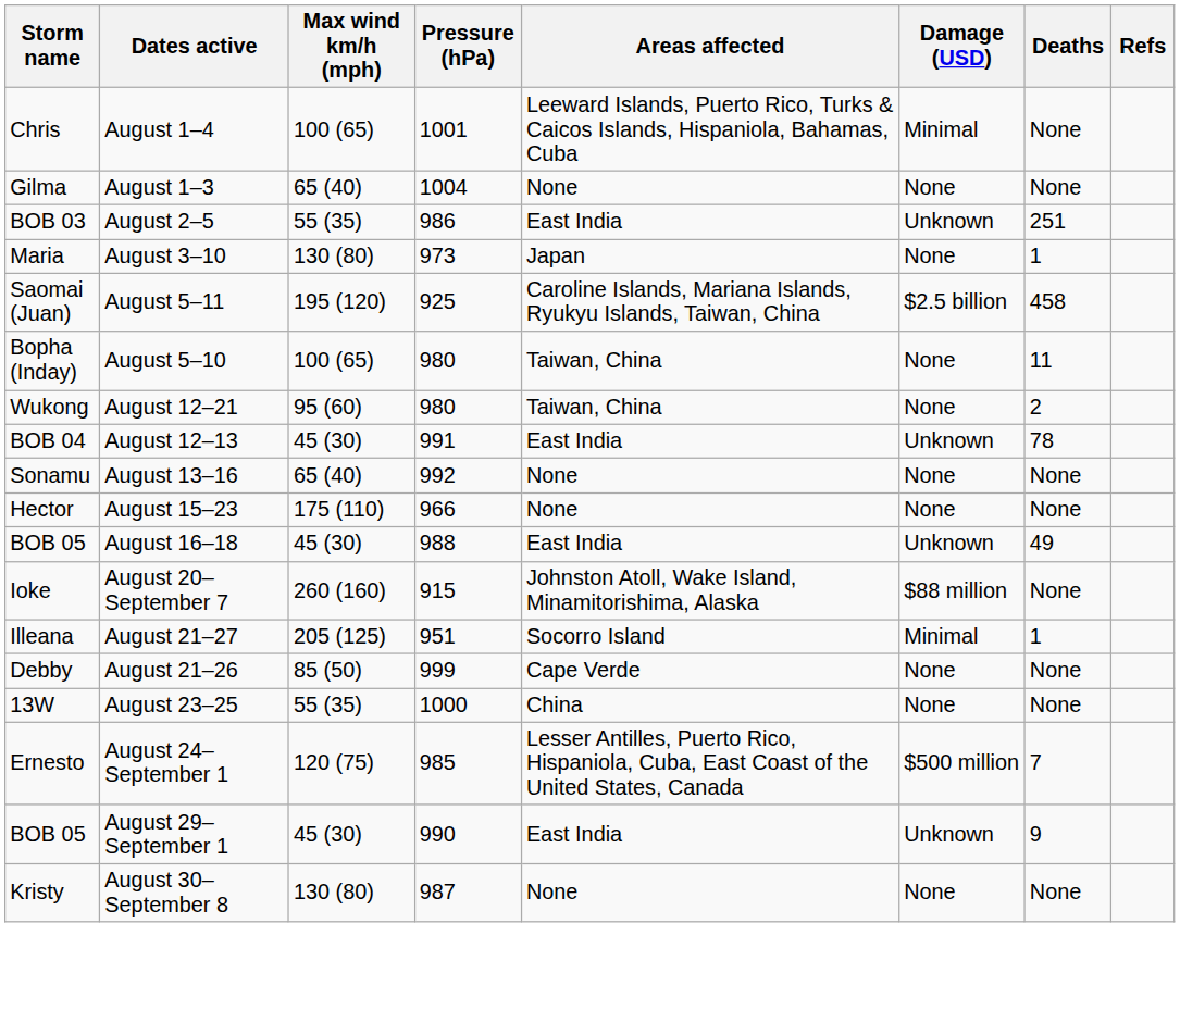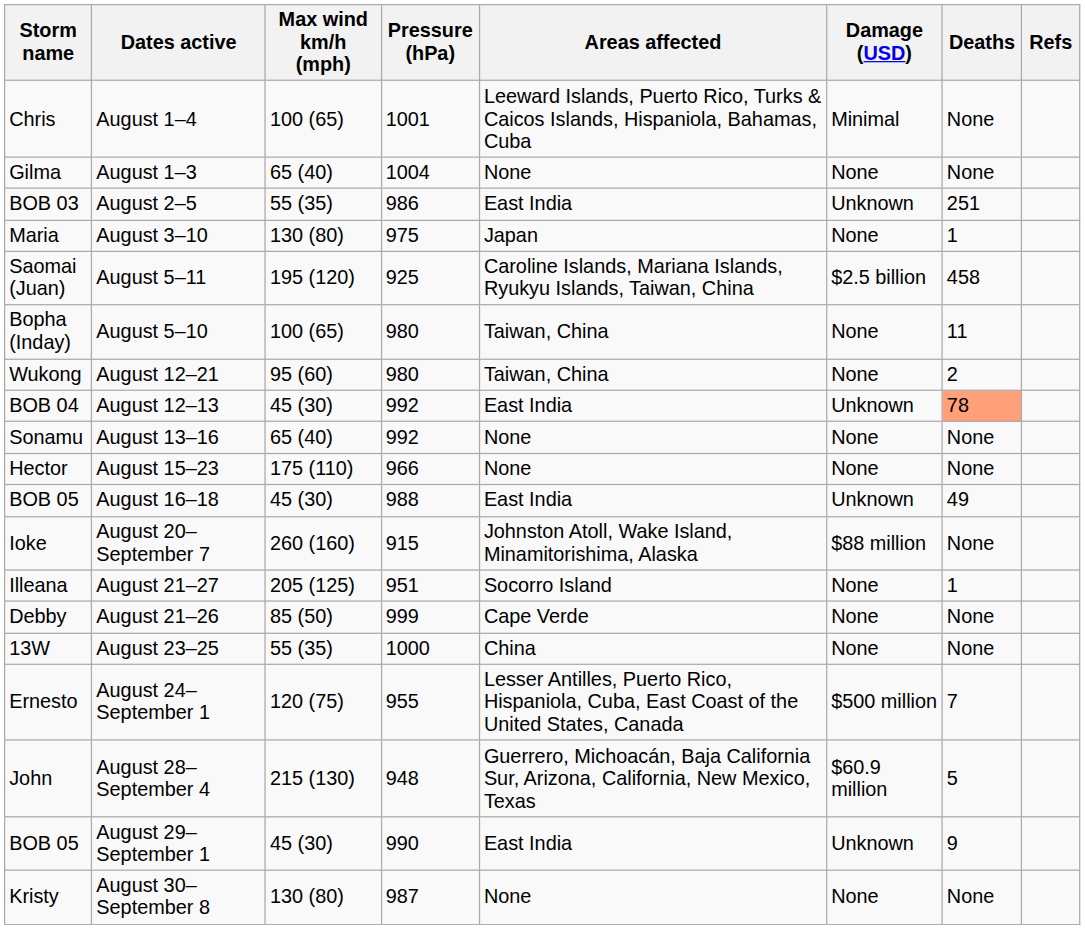 <table class="wikitable sortable">
 <tr>
 <th width="5%">Storm name</th>
 <th width="15%">Dates active</th>
 <th width="10%">Max wind<br>km/h (mph)</th>
 <th width="5%">Pressure<br>(hPa)</th>
 <th width="30%">Areas affected</th>
 <th width="10%">Damage<br>(<a href='#'>USD</a>)</th>
 <th width="5%">Deaths</th>
 <th width="5%">Refs</th>
 </tr>
 <tr>
 <td>Chris</td>
 <td>August 1–4</td>
 <td>100 (65)</td>
 <td>1001</td>
 <td>Leeward Islands, Puerto Rico, Turks & Caicos Islands, Hispaniola, Bahamas, Cuba</td>
 <td>Minimal</td>
 <td>None</td>
 <td></td>
 </tr>
 <tr>
 <td>Gilma</td>
 <td>August 1–3</td>
 <td>65 (40)</td>
 <td>1004</td>
 <td>None</td>
 <td>None</td>
 <td>None</td>
 <td></td>
 </tr>
 <tr>
 <td>BOB 03</td>
 <td>August 2–5</td>
 <td>55 (35)</td>
 <td>986</td>
 <td>East India</td>
 <td>Unknown</td>
 <td>251</td>
 <td></td>
 </tr>
 <tr>
 <td>Maria</td>
 <td>August 3–10</td>
 <td>130 (80)</td>
-<td>973</td>
+<td>975</td>
 <td>Japan</td>
 <td>None</td>
 <td>1</td>
 <td></td>
 </tr>
 <tr>
 <td>Saomai (Juan)</td>
 <td>August 5–11</td>
 <td>195 (120)</td>
 <td>925</td>
 <td>Caroline Islands, Mariana Islands, Ryukyu Islands, Taiwan, China</td>
 <td>$2.5 billion</td>
 <td>458</td>
 <td></td>
 </tr>
 <tr>
 <td>Bopha (Inday)</td>
 <td>August 5–10</td>
 <td>100 (65)</td>
 <td>980</td>
 <td>Taiwan, China</td>
 <td>None</td>
 <td>11</td>
 <td></td>
 </tr>
 <tr>
 <td>Wukong</td>
 <td>August 12–21</td>
 <td>95 (60)</td>
 <td>980</td>
 <td>Taiwan, China</td>
 <td>None</td>
 <td>2</td>
 <td></td>
 </tr>
 <tr>
 <td>BOB 04</td>
 <td>August 12–13</td>
 <td>45 (30)</td>
-<td>991</td>
+<td>992</td>
 <td>East India</td>
 <td>Unknown</td>
-<td>78</td>
+<td style="background: lightsalmon;">78</td>
 <td></td>
 </tr>
 <tr>
 <td>Sonamu</td>
 <td>August 13–16</td>
 <td>65 (40)</td>
 <td>992</td>
 <td>None</td>
 <td>None</td>
 <td>None</td>
 <td></td>
 </tr>
 <tr>
 <td>Hector</td>
 <td>August 15–23</td>
 <td>175 (110)</td>
 <td>966</td>
 <td>None</td>
 <td>None</td>
 <td>None</td>
 <td></td>
 </tr>
 <tr>
 <td>BOB 05</td>
 <td>August 16–18</td>
 <td>45 (30)</td>
 <td>988</td>
 <td>East India</td>
 <td>Unknown</td>
 <td>49</td>
 <td></td>
 </tr>
 <tr>
 <td>Ioke</td>
 <td>August 20–<br>September 7</td>
 <td>260 (160)</td>
 <td>915</td>
 <td>Johnston Atoll, Wake Island, Minamitorishima, Alaska</td>
 <td>$88 million</td>
 <td>None</td>
 <td></td>
 </tr>
 <tr>
 <td>Illeana</td>
 <td>August 21–27</td>
 <td>205 (125)</td>
 <td>951</td>
 <td>Socorro Island</td>
-<td>Minimal</td>
+<td>None</td>
 <td>1</td>
 <td></td>
 </tr>
 <tr>
 <td>Debby</td>
 <td>August 21–26</td>
 <td>85 (50)</td>
 <td>999</td>
 <td>Cape Verde</td>
 <td>None</td>
 <td>None</td>
 <td></td>
 </tr>
 <tr>
 <td>13W</td>
 <td>August 23–25</td>
 <td>55 (35)</td>
 <td>1000</td>
 <td>China</td>
 <td>None</td>
 <td>None</td>
 <td></td>
 </tr>
 <tr>
 <td>Ernesto</td>
 <td>August 24–<br>September 1</td>
 <td>120 (75)</td>
-<td>985</td>
+<td>955</td>
 <td>Lesser Antilles, Puerto Rico, Hispaniola, Cuba, East Coast of the United States, Canada</td>
 <td>$500 million</td>
 <td>7</td>
+<td></td>
+</tr>
+<tr>
+<td>John</td>
+<td>August 28–<br>September 4</td>
+<td>215 (130)</td>
+<td>948</td>
+<td>Guerrero, Michoacán, Baja California Sur, Arizona, California, New Mexico, Texas</td>
+<td>$60.9 million</td>
+<td>5</td>
 <td></td>
 </tr>
 <tr>
 <td>BOB 05</td>
 <td>August 29–<br>September 1</td>
 <td>45 (30)</td>
 <td>990</td>
 <td>East India</td>
 <td>Unknown</td>
 <td>9</td>
 <td></td>
 </tr>
 <tr>
 <td>Kristy</td>
 <td>August 30–<br>September 8</td>
 <td>130 (80)</td>
 <td>987</td>
 <td>None</td>
 <td>None</td>
 <td>None</td>
 <td></td>
 </tr>
 </table>
